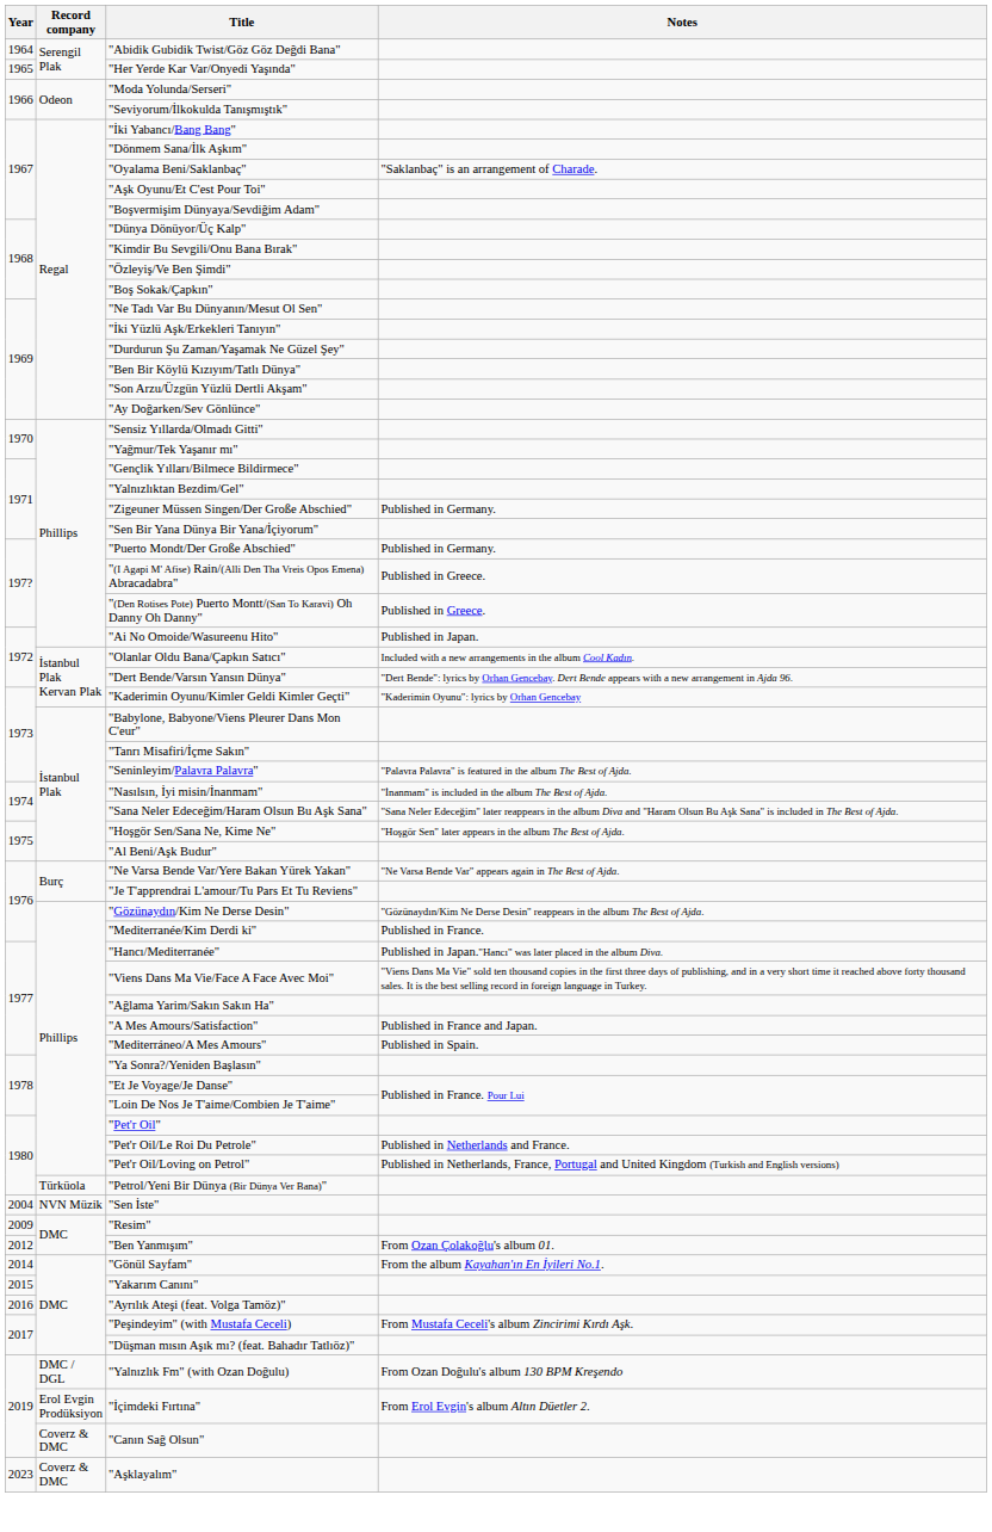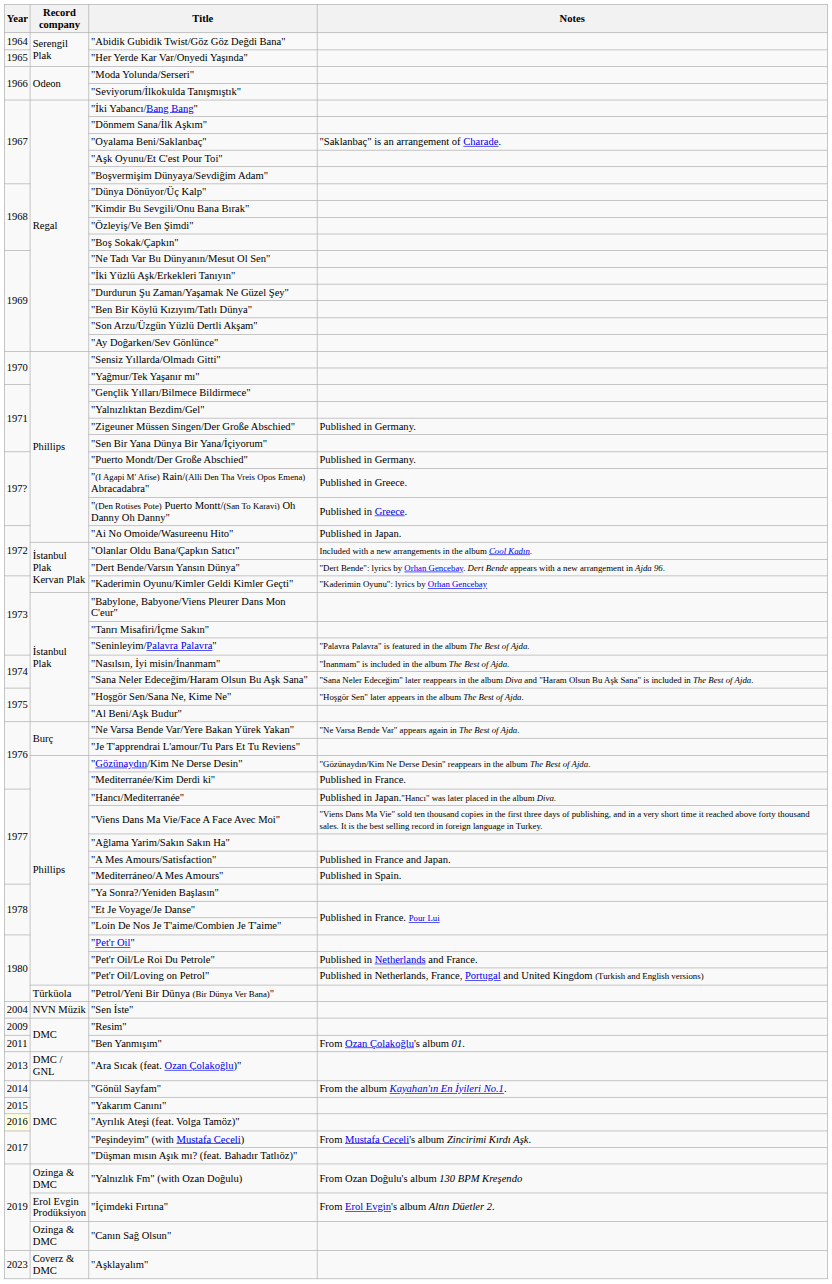 <table class="wikitable">
 <tr>
 <th align="center">Year</th>
 <th width="80" align="center">Record company</th>
 <th>Title</th>
 <th>Notes</th>
 </tr>
 <tr>
 <td>1964</td>
 <td rowspan="2">Serengil Plak</td>
 <td>"Abidik Gubidik Twist/Göz Göz Değdi Bana"</td>
 <td></td>
 </tr>
 <tr>
 <td>1965</td>
 <td>"Her Yerde Kar Var/Onyedi Yaşında"</td>
 <td></td>
 </tr>
 <tr>
 <td rowspan="2">1966</td>
 <td rowspan="2">Odeon</td>
 <td>"Moda Yolunda/Serseri"</td>
 <td></td>
 </tr>
 <tr>
 <td>"Seviyorum/İlkokulda Tanışmıştık"</td>
 <td></td>
 </tr>
 <tr>
 <td rowspan="5">1967</td>
 <td rowspan="15">Regal</td>
 <td>"İki Yabancı/<a href='#'>Bang Bang</a>"</td>
 <td></td>
 </tr>
 <tr>
 <td>"Dönmem Sana/İlk Aşkım"</td>
 <td></td>
 </tr>
 <tr>
 <td>"Oyalama Beni/Saklanbaç"</td>
 <td>"Saklanbaç" is an arrangement of <a href='#'>Charade</a>.</td>
 </tr>
 <tr>
 <td>"Aşk Oyunu/Et C'est Pour Toi"</td>
 <td></td>
 </tr>
 <tr>
 <td>"Boşvermişim Dünyaya/Sevdiğim Adam"</td>
 <td></td>
 </tr>
 <tr>
 <td rowspan="4">1968</td>
 <td>"Dünya Dönüyor/Üç Kalp"</td>
 <td></td>
 </tr>
 <tr>
 <td>"Kimdir Bu Sevgili/Onu Bana Bırak"</td>
 <td></td>
 </tr>
 <tr>
 <td>"Özleyiş/Ve Ben Şimdi"</td>
 <td></td>
 </tr>
 <tr>
 <td>"Boş Sokak/Çapkın"</td>
 <td></td>
 </tr>
 <tr>
 <td rowspan="6">1969</td>
 <td>"Ne Tadı Var Bu Dünyanın/Mesut Ol Sen"</td>
 <td></td>
 </tr>
 <tr>
 <td>"İki Yüzlü Aşk/Erkekleri Tanıyın"</td>
 <td></td>
 </tr>
 <tr>
 <td>"Durdurun Şu Zaman/Yaşamak Ne Güzel Şey"</td>
 <td></td>
 </tr>
 <tr>
 <td>"Ben Bir Köylü Kızıyım/Tatlı Dünya"</td>
 <td></td>
 </tr>
 <tr>
 <td>"Son Arzu/Üzgün Yüzlü Dertli Akşam"</td>
 <td></td>
 </tr>
 <tr>
 <td>"Ay Doğarken/Sev Gönlünce"</td>
 <td></td>
 </tr>
 <tr>
 <td rowspan="2">1970</td>
 <td rowspan="10">Phillips</td>
 <td>"Sensiz Yıllarda/Olmadı Gitti"</td>
 <td></td>
 </tr>
 <tr>
 <td>"Yağmur/Tek Yaşanır mı"</td>
 <td></td>
 </tr>
 <tr>
 <td rowspan="4">1971</td>
 <td>"Gençlik Yılları/Bilmece Bildirmece"</td>
 <td></td>
 </tr>
 <tr>
 <td>"Yalnızlıktan Bezdim/Gel"</td>
 <td></td>
 </tr>
 <tr>
 <td>"Zigeuner Müssen Singen/Der Große Abschied"</td>
 <td>Published in Germany.</td>
 </tr>
 <tr>
 <td>"Sen Bir Yana Dünya Bir Yana/İçiyorum"</td>
 <td></td>
 </tr>
 <tr>
 <td rowspan="3">197?</td>
 <td>"Puerto Mondt/Der Große Abschied"</td>
 <td>Published in Germany.</td>
 </tr>
 <tr>
 <td>"<small>(I Agapi M' Afise)</small> Rain/<small>(Alli Den Tha Vreis Opos Emena)</small> Abracadabra"</td>
 <td>Published in Greece.</td>
 </tr>
 <tr>
 <td>"<small>(Den Rotises Pote)</small> Puerto Montt/<small>(San To Karavi)</small> Oh Danny Oh Danny"</td>
 <td>Published in <a href='#'>Greece</a>.</td>
 </tr>
 <tr>
 <td rowspan="3">1972</td>
 <td>"Ai No Omoide/Wasureenu Hito"</td>
 <td>Published in Japan.</td>
 </tr>
 <tr>
 <td rowspan="3">İstanbul Plak <br> Kervan Plak</td>
 <td>"Olanlar Oldu Bana/Çapkın Satıcı"</td>
 <td><small>Included with a new arrangements in  the album <em><a href='#'>Cool Kadın</a></em>.</small></td>
 </tr>
 <tr>
 <td>"Dert Bende/Varsın Yansın Dünya"</td>
 <td><small>"Dert Bende": lyrics by <a href='#'>Orhan Gencebay</a>. <em>Dert Bende</em> appears with a new arrangement in <em>Ajda 96</em>.</small></td>
 </tr>
 <tr>
 <td rowspan="4">1973</td>
 <td>"Kaderimin Oyunu/Kimler Geldi Kimler Geçti"</td>
 <td><small>"Kaderimin Oyunu": lyrics by <a href='#'>Orhan Gencebay</a></small></td>
 </tr>
 <tr>
 <td rowspan="7">İstanbul Plak</td>
 <td>"Babylone, Babyone/Viens Pleurer Dans Mon C'eur"</td>
 <td></td>
 </tr>
 <tr>
 <td>"Tanrı Misafiri/İçme Sakın"</td>
 <td></td>
 </tr>
 <tr>
 <td>"Seninleyim/<a href='#'>Palavra Palavra</a>"</td>
 <td><small>"Palavra Palavra" is featured in the album <em>The Best of Ajda</em>.</small></td>
 </tr>
 <tr>
 <td rowspan="2">1974</td>
 <td>"Nasılsın, İyi misin/İnanmam"</td>
 <td><small>"İnanmam" is included in the album <em>The Best of Ajda</em>.</small></td>
 </tr>
 <tr>
 <td>"Sana Neler Edeceğim/Haram Olsun Bu Aşk Sana"</td>
 <td><small>"Sana Neler Edeceğim" later reappears in the album <em>Diva</em> and "Haram Olsun Bu Aşk Sana" is included in <em>The Best of Ajda</em>.</small></td>
 </tr>
 <tr>
 <td rowspan="2">1975</td>
 <td>"Hoşgör Sen/Sana Ne, Kime Ne"</td>
 <td><small>"Hoşgör Sen" later appears in the album <em>The Best of Ajda</em>.</small></td>
 </tr>
 <tr>
 <td>"Al Beni/Aşk Budur"</td>
 <td></td>
 </tr>
 <tr>
 <td rowspan="4">1976</td>
 <td rowspan="2">Burç</td>
 <td>"Ne Varsa Bende Var/Yere Bakan Yürek Yakan"</td>
 <td><small>"Ne Varsa Bende Var" appears again in <em>The Best of Ajda</em>.</small></td>
 </tr>
 <tr>
 <td>"Je T'apprendrai L'amour/Tu Pars Et Tu Reviens"</td>
 <td></td>
 </tr>
 <tr>
 <td rowspan="13">Phillips</td>
 <td>"<a href='#'>Gözünaydın</a>/Kim Ne Derse Desin"</td>
 <td><small>"Gözünaydın/Kim Ne Derse Desin" reappears in the album <em>The Best of Ajda</em>.</small></td>
 </tr>
 <tr>
 <td>"Mediterranée/Kim Derdi ki"</td>
 <td>Published in France.</td>
 </tr>
 <tr>
 <td rowspan="5">1977</td>
 <td>"Hancı/Mediterranée"</td>
 <td>Published in Japan.<small>"Hancı" was later placed in the album <em>Diva</em>.</small></td>
 </tr>
 <tr>
 <td>"Viens Dans Ma Vie/Face A Face Avec Moi"</td>
 <td><small>"Viens Dans Ma Vie" sold ten thousand copies in the first three days of publishing, and in a very short time it reached above forty thousand sales. It is the best selling record in foreign language in Turkey.</small></td>
 </tr>
 <tr>
 <td>"Ağlama Yarim/Sakın Sakın Ha"</td>
 <td></td>
 </tr>
 <tr>
 <td>"A Mes Amours/Satisfaction"</td>
 <td>Published in France and Japan.</td>
 </tr>
 <tr>
 <td>"Mediterráneo/A Mes Amours"</td>
 <td>Published in Spain.</td>
 </tr>
 <tr>
 <td rowspan="3">1978</td>
 <td>"Ya Sonra?/Yeniden Başlasın"</td>
 <td></td>
 </tr>
 <tr>
 <td>"Et Je Voyage/Je Danse"</td>
 <td rowspan="2">Published in France. <small><a href='#'>Pour Lui</a></small></td>
 </tr>
 <tr>
 <td>"Loin De Nos Je T'aime/Combien Je T'aime"</td>
 </tr>
 <tr>
 <td rowspan="4">1980</td>
 <td>"<a href='#'>Pet'r Oil</a>"</td>
 <td></td>
 </tr>
 <tr>
 <td>"Pet'r Oil/Le Roi Du Petrole"</td>
 <td>Published in <a href='#'>Netherlands</a> and France.</td>
 </tr>
 <tr>
 <td>"Pet'r Oil/Loving on Petrol"</td>
 <td>Published in Netherlands, France, <a href='#'>Portugal</a> and United Kingdom <small>(Turkish and English versions)</small></td>
 </tr>
 <tr>
 <td>Türküola</td>
 <td>"Petrol/Yeni Bir Dünya <small>(Bir Dünya Ver Bana)</small>"</td>
 <td></td>
 </tr>
 <tr>
 <td>2004</td>
 <td>NVN Müzik</td>
 <td>"Sen İste"</td>
 <td></td>
 </tr>
 <tr>
 <td>2009</td>
 <td rowspan="2">DMC</td>
 <td>"Resim"</td>
 <td></td>
 </tr>
 <tr>
-<td>2012</td>
+<td>2011</td>
 <td>"Ben Yanmışım"</td>
 <td>From <a href='#'>Ozan Çolakoğlu</a>'s album <em>01</em>.</td>
+</tr>
+<tr>
+<td>2013</td>
+<td>DMC / GNL</td>
+<td>"Ara Sıcak (feat. <a href='#'>Ozan Çolakoğlu</a>)"</td>
+<td></td>
 </tr>
 <tr>
 <td>2014</td>
 <td rowspan="5">DMC</td>
 <td>"Gönül Sayfam"</td>
 <td>From the album <em><a href='#'>Kayahan'ın En İyileri No.1</a></em>.</td>
 </tr>
 <tr>
 <td>2015</td>
 <td>"Yakarım Canını"</td>
 <td></td>
 </tr>
 <tr>
-<td>2016</td>
+<td style="background: lightyellow;">2016</td>
 <td>"Ayrılık Ateşi (feat. Volga Tamöz)"</td>
 <td></td>
 </tr>
 <tr>
 <td rowspan="2">2017</td>
 <td>"Peşindeyim" (with <a href='#'>Mustafa Ceceli</a>)</td>
 <td>From <a href='#'>Mustafa Ceceli</a>'s album <em>Zincirimi Kırdı Aşk</em>.</td>
 </tr>
 <tr>
 <td>"Düşman mısın Aşık mı? (feat. Bahadır Tatlıöz)"</td>
 <td></td>
 </tr>
 <tr>
 <td rowspan="3">2019</td>
-<td>DMC / DGL</td>
+<td>Ozinga & DMC</td>
 <td>"Yalnızlık Fm" (with Ozan Doğulu)</td>
 <td>From Ozan Doğulu's album <em>130 BPM Kreşendo</em></td>
 </tr>
 <tr>
 <td>Erol Evgin Prodüksiyon</td>
 <td>"İçimdeki Fırtına"</td>
 <td>From <a href='#'>Erol Evgin</a>'s album <em>Altın Düetler 2</em>.</td>
 </tr>
 <tr>
-<td>Coverz & DMC</td>
+<td>Ozinga & DMC</td>
 <td>"Canın Sağ Olsun"</td>
 <td></td>
 </tr>
 <tr>
 <td rowspan="1">2023</td>
 <td>Coverz & DMC</td>
 <td>"Aşklayalım"</td>
 <td></td>
 </tr>
 </table>
